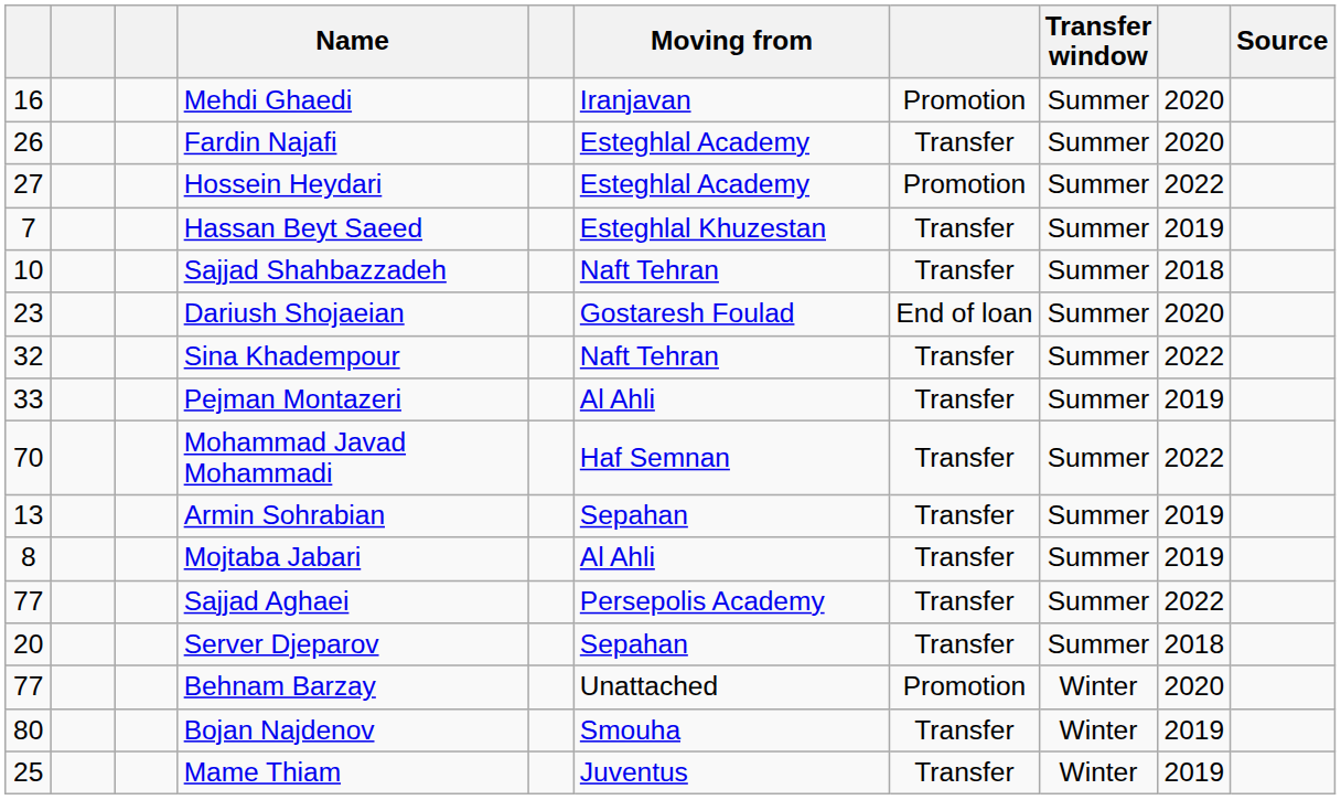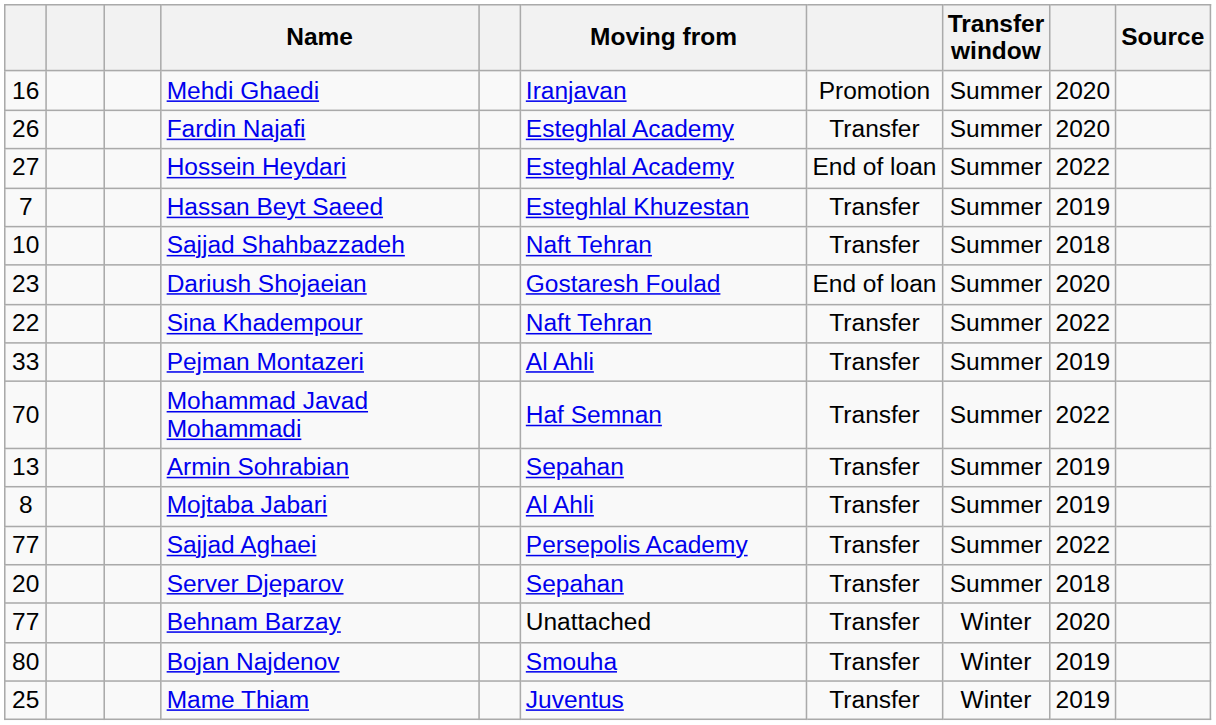 <table class="wikitable sortable">
 <tr>
 <th style="width:20px;"></th>
 <th style="width:30px;"></th>
 <th style="width:30px;"></th>
 <th style="width:200px;">Name</th>
 <th style="width:20px;"></th>
 <th style="width:180px;">Moving from</th>
 <th></th>
 <th Transfer window>Transfer<br>window</th>
 <th></th>
 <th style="width:20px;" class="unsortable">Source</th>
 </tr>
 <tr>
 <td align=center>16</td>
 <td align=center></td>
 <td align=center></td>
 <td><a href='#'>Mehdi Ghaedi</a></td>
 <td align=center></td>
 <td><a href='#'>Iranjavan</a></td>
 <td align=center>Promotion</td>
 <td align=center>Summer</td>
 <td align=center>2020</td>
 <td></td>
 </tr>
 <tr>
 <td align=center>26</td>
 <td align=center></td>
 <td align=center></td>
 <td><a href='#'>Fardin Najafi</a></td>
 <td align=center></td>
 <td><a href='#'>Esteghlal Academy</a></td>
 <td align=center>Transfer</td>
 <td align=center>Summer</td>
 <td align=center>2020</td>
 <td></td>
 </tr>
 <tr>
 <td align=center>27</td>
 <td align=center></td>
 <td align=center></td>
 <td><a href='#'>Hossein Heydari</a></td>
 <td align=center></td>
 <td><a href='#'>Esteghlal Academy</a></td>
-<td align=center>Promotion</td>
+<td align=center>End of loan</td>
 <td align=center>Summer</td>
 <td align=center>2022</td>
 <td></td>
 </tr>
 <tr>
 <td align=center>7</td>
 <td align=center></td>
 <td align=center></td>
 <td><a href='#'>Hassan Beyt Saeed</a></td>
 <td align=center></td>
 <td><a href='#'>Esteghlal Khuzestan</a></td>
 <td align=center>Transfer</td>
 <td align=center>Summer</td>
 <td align=center>2019</td>
 <td></td>
 </tr>
 <tr>
 <td align=center>10</td>
 <td align=center></td>
 <td align=center></td>
 <td><a href='#'>Sajjad Shahbazzadeh</a></td>
 <td align=center></td>
 <td><a href='#'>Naft Tehran</a></td>
 <td align=center>Transfer</td>
 <td align=center>Summer</td>
 <td align=center>2018</td>
 <td></td>
 </tr>
 <tr>
 <td align=center>23</td>
 <td align=center></td>
 <td align=center></td>
 <td><a href='#'>Dariush Shojaeian</a></td>
 <td align=center></td>
 <td><a href='#'>Gostaresh Foulad</a></td>
 <td align=center>End of loan</td>
 <td align=center>Summer</td>
 <td align=center>2020</td>
 <td></td>
 </tr>
 <tr>
-<td align=center>32</td>
+<td align=center>22</td>
 <td align=center></td>
 <td align=center></td>
 <td><a href='#'>Sina Khadempour</a></td>
 <td align=center></td>
 <td><a href='#'>Naft Tehran</a></td>
 <td align=center>Transfer</td>
 <td align=center>Summer</td>
 <td align=center>2022</td>
 <td></td>
 </tr>
 <tr>
 <td align=center>33</td>
 <td align=center></td>
 <td align=center></td>
 <td><a href='#'>Pejman Montazeri</a></td>
 <td align=center></td>
 <td> <a href='#'>Al Ahli</a></td>
 <td align=center>Transfer</td>
 <td align=center>Summer</td>
 <td align=center>2019</td>
 <td></td>
 </tr>
 <tr>
 <td align=center>70</td>
 <td align=center></td>
 <td align=center></td>
 <td><a href='#'>Mohammad Javad Mohammadi</a></td>
 <td align=center></td>
 <td><a href='#'>Haf Semnan</a></td>
 <td align=center>Transfer</td>
 <td align=center>Summer</td>
 <td align=center>2022</td>
 <td></td>
 </tr>
 <tr>
 <td align=center>13</td>
 <td align=center></td>
 <td align=center></td>
 <td><a href='#'>Armin Sohrabian</a></td>
 <td align=center></td>
 <td><a href='#'>Sepahan</a></td>
 <td align=center>Transfer</td>
 <td align=center>Summer</td>
 <td align=center>2019</td>
 <td></td>
 </tr>
 <tr>
 <td align=center>8</td>
 <td align=center></td>
 <td align=center></td>
 <td><a href='#'>Mojtaba Jabari</a></td>
 <td align=center></td>
 <td> <a href='#'>Al Ahli</a></td>
 <td align=center>Transfer</td>
 <td align=center>Summer</td>
 <td align=center>2019</td>
 <td></td>
 </tr>
 <tr>
 <td align=center>77</td>
 <td align=center></td>
 <td align=center></td>
 <td><a href='#'>Sajjad Aghaei</a></td>
 <td align=center></td>
 <td><a href='#'>Persepolis Academy</a></td>
 <td align=center>Transfer</td>
 <td align=center>Summer</td>
 <td align=center>2022</td>
 <td></td>
 </tr>
 <tr>
 <td align=center>20</td>
 <td align=center></td>
 <td align=center></td>
 <td><a href='#'>Server Djeparov</a></td>
 <td align=center></td>
 <td><a href='#'>Sepahan</a></td>
 <td align=center>Transfer</td>
 <td align=center>Summer</td>
 <td align=center>2018</td>
 <td></td>
 </tr>
 <tr>
 <td align=center>77</td>
 <td align=center></td>
 <td align=center></td>
 <td><a href='#'>Behnam Barzay</a></td>
 <td align=center></td>
 <td>Unattached</td>
-<td align=center>Promotion</td>
+<td align=center>Transfer</td>
 <td align=center>Winter</td>
 <td align=center>2020</td>
 <td></td>
 </tr>
 <tr>
 <td align=center>80</td>
 <td align=center></td>
 <td align=center></td>
 <td><a href='#'>Bojan Najdenov</a></td>
 <td align=center></td>
 <td> <a href='#'>Smouha</a></td>
 <td align=center>Transfer</td>
 <td align=center>Winter</td>
 <td align=center>2019</td>
 <td></td>
 </tr>
 <tr>
 <td align=center>25</td>
 <td align=center></td>
 <td align=center></td>
 <td><a href='#'>Mame Thiam</a></td>
 <td align=center></td>
 <td> <a href='#'>Juventus</a></td>
 <td align=center>Transfer</td>
 <td align=center>Winter</td>
 <td align=center>2019</td>
 <td></td>
 </tr>
 </table>
